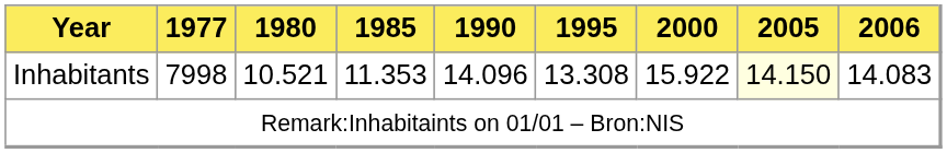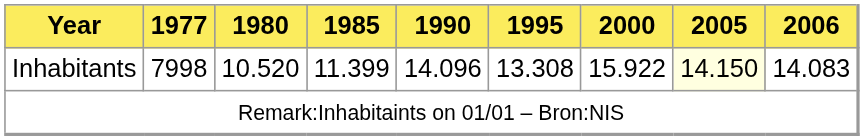 <table align="center" rules="all" cellspacing="0" cellpadding="4" style="border: 1px solid #999; border-right: 2px solid #999; border-bottom:2px solid #999">
 <tr style="background: #FBEC5D">
 <th>Year</th>
 <th>1977</th>
 <th>1980</th>
 <th>1985</th>
 <th>1990</th>
 <th>1995</th>
 <th>2000</th>
 <th>2005</th>
 <th>2006</th>
 </tr>
 <tr>
 <td>Inhabitants</td>
 <td align=center>7998</td>
-<td align=center>10.521</td>
-<td align=center>11.353</td>
+<td align=center>10.520</td>
+<td align=center>11.399</td>
 <td align=center>14.096</td>
 <td align=center>13.308</td>
 <td align=center>15.922</td>
 <td align=center style="background: lightyellow;">14.150</td>
 <td align=center>14.083</td>
 </tr>
 <tr>
 <td colspan=9 align=center><small>Remark:Inhabitaints on 01/01 – Bron:NIS</small></td>
 </tr>
 </table>
